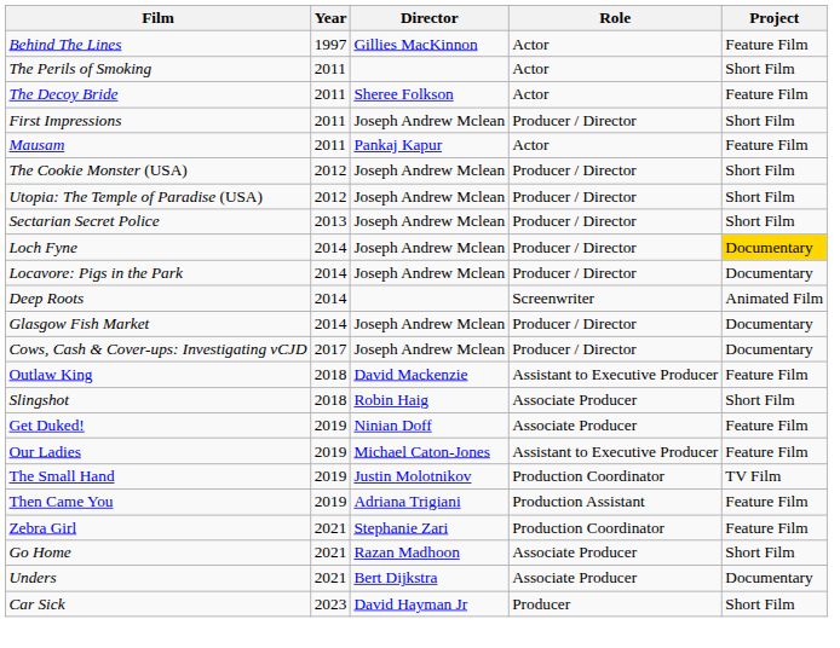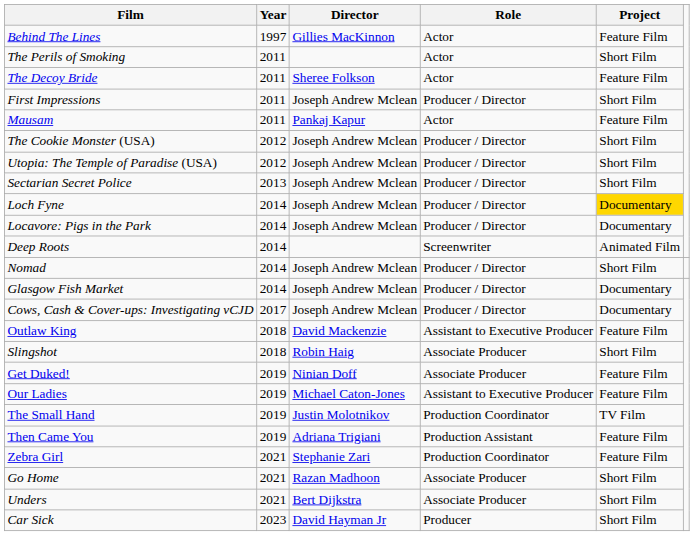 <table class="wikitable">
 <tr>
 <th>Film</th>
 <th>Year</th>
 <th>Director</th>
 <th>Role</th>
 <th>Project</th>
 </tr>
 <tr>
 <td><em><a href='#'>Behind The Lines</a></em></td>
 <td>1997</td>
 <td><a href='#'>Gillies MacKinnon</a></td>
 <td>Actor</td>
 <td>Feature Film</td>
 </tr>
 <tr>
 <td><em>The Perils of Smoking</em></td>
 <td>2011</td>
 <td></td>
 <td>Actor</td>
 <td>Short Film</td>
 </tr>
 <tr>
 <td><em><a href='#'>The Decoy Bride</a></em></td>
 <td>2011</td>
 <td><a href='#'>Sheree Folkson</a></td>
 <td>Actor</td>
 <td>Feature Film</td>
 </tr>
 <tr>
 <td><em>First Impressions</em></td>
 <td>2011</td>
 <td>Joseph Andrew Mclean</td>
 <td>Producer / Director</td>
 <td>Short Film</td>
 </tr>
 <tr>
 <td><em><a href='#'>Mausam</a></em></td>
 <td>2011</td>
 <td><a href='#'>Pankaj Kapur</a></td>
 <td>Actor</td>
 <td>Feature Film</td>
 </tr>
 <tr>
 <td><em>The Cookie Monster</em> (USA)</td>
 <td>2012</td>
 <td>Joseph Andrew Mclean</td>
 <td>Producer / Director</td>
 <td>Short Film</td>
 </tr>
 <tr>
 <td><em>Utopia: The Temple of Paradise</em> (USA)</td>
 <td>2012</td>
 <td>Joseph Andrew Mclean</td>
 <td>Producer / Director</td>
 <td>Short Film</td>
 </tr>
 <tr>
 <td><em>Sectarian Secret Police</em></td>
 <td>2013</td>
 <td>Joseph Andrew Mclean</td>
 <td>Producer / Director</td>
 <td>Short Film</td>
 </tr>
 <tr>
 <td><em>Loch Fyne</em></td>
 <td>2014</td>
 <td>Joseph Andrew Mclean</td>
 <td>Producer / Director</td>
 <td style="background: gold;">Documentary</td>
 </tr>
 <tr>
 <td><em>Locavore: Pigs in the Park</em></td>
 <td>2014</td>
 <td>Joseph Andrew Mclean</td>
 <td>Producer / Director</td>
 <td>Documentary</td>
 </tr>
 <tr>
 <td><em>Deep Roots</em></td>
 <td>2014</td>
 <td></td>
 <td>Screenwriter</td>
 <td>Animated Film</td>
 </tr>
 <tr>
+<td><em>Nomad</em></td>
+<td>2014</td>
+<td>Joseph Andrew Mclean</td>
+<td>Producer / Director</td>
+<td>Short Film</td>
+<td></td>
+</tr>
+<tr>
 <td><em>Glasgow Fish Market</em></td>
 <td>2014</td>
 <td>Joseph Andrew Mclean</td>
 <td>Producer / Director</td>
 <td>Documentary</td>
 </tr>
 <tr>
 <td><em>Cows, Cash & Cover-ups: Investigating vCJD</em></td>
 <td>2017</td>
 <td>Joseph Andrew Mclean</td>
 <td>Producer / Director</td>
 <td>Documentary</td>
 </tr>
 <tr>
 <td><a href='#'>Outlaw King</a></td>
 <td>2018</td>
 <td><a href='#'>David Mackenzie</a></td>
 <td>Assistant to Executive Producer</td>
 <td>Feature Film</td>
 </tr>
 <tr>
 <td><em>Slingshot</em></td>
 <td>2018</td>
 <td><a href='#'>Robin Haig</a></td>
 <td>Associate Producer</td>
 <td>Short Film</td>
 </tr>
 <tr>
 <td><a href='#'>Get Duked!</a></td>
 <td>2019</td>
 <td><a href='#'>Ninian Doff</a></td>
 <td>Associate Producer</td>
 <td>Feature Film</td>
 </tr>
 <tr>
 <td><a href='#'>Our Ladies</a></td>
 <td>2019</td>
 <td><a href='#'>Michael Caton-Jones</a></td>
 <td>Assistant to Executive Producer</td>
 <td>Feature Film</td>
 </tr>
 <tr>
 <td><a href='#'>The Small Hand</a></td>
 <td>2019</td>
 <td><a href='#'>Justin Molotnikov</a></td>
 <td>Production Coordinator</td>
 <td>TV Film</td>
 </tr>
 <tr>
 <td><a href='#'>Then Came You</a></td>
 <td>2019</td>
 <td><a href='#'>Adriana Trigiani</a></td>
 <td>Production Assistant</td>
 <td>Feature Film</td>
 </tr>
 <tr>
 <td><a href='#'>Zebra Girl</a></td>
 <td>2021</td>
 <td><a href='#'>Stephanie Zari</a></td>
 <td>Production Coordinator</td>
 <td>Feature Film</td>
 </tr>
 <tr>
 <td><em>Go Home</em></td>
 <td>2021</td>
 <td><a href='#'>Razan Madhoon</a></td>
 <td>Associate Producer</td>
 <td>Short Film</td>
 </tr>
 <tr>
 <td><em>Unders</em></td>
 <td>2021</td>
 <td><a href='#'>Bert Dijkstra</a></td>
 <td>Associate Producer</td>
-<td>Documentary</td>
+<td>Short Film</td>
 </tr>
 <tr>
 <td><em>Car Sick</em></td>
 <td>2023</td>
 <td><a href='#'>David Hayman Jr</a></td>
 <td>Producer</td>
 <td>Short Film</td>
 </tr>
 </table>
